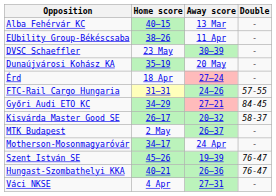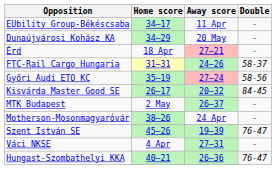 <table class="wikitable" style="text-align: center">
 <tr>
 <th>Opposition</th>
 <th>Home score</th>
 <th>Away score</th>
 <th>Double</th>
 </tr>
 <tr>
-<td align="left"><a href='#'>Alba Fehérvár KC</a></td>
-<td bgcolor=#BBF3BB><a href='#'>40–15</a></td>
-<td><a href='#'>13 Mar</a></td>
-<td><em> -</em></td>
-</tr>
-<tr>
 <td align="left"><a href='#'>EUbility Group-Békéscsaba</a></td>
-<td bgcolor=#BBF3BB><a href='#'>38–26</a></td>
+<td bgcolor=#BBF3BB><a href='#'>34–17</a></td>
 <td><a href='#'>11 Apr</a></td>
 <td><em> -</em></td>
 </tr>
 <tr>
-<td align="left"><a href='#'>DVSC Schaeffler</a></td>
-<td><a href='#'>23 May</a></td>
-<td bgcolor=#BBF3BB><a href='#'>30–39</a></td>
-<td><em> -</em></td>
-</tr>
-<tr>
 <td align="left"><a href='#'>Dunaújvárosi Kohász KA</a></td>
-<td bgcolor=#BBF3BB><a href='#'>35–19</a></td>
+<td bgcolor=#BBF3BB><a href='#'>34–29</a></td>
 <td><a href='#'>20 May</a></td>
 <td><em> -</em></td>
 </tr>
 <tr>
 <td align="left"><a href='#'>Érd</a></td>
 <td><a href='#'>18 Apr</a></td>
-<td bgcolor=#FFBBBB><a href='#'>27–24</a></td>
+<td bgcolor=#FFBBBB><a href='#'>27–21</a></td>
 <td><em> -</em></td>
 </tr>
 <tr>
 <td align="left"><a href='#'>FTC-Rail Cargo Hungaria</a></td>
 <td bgcolor=#FFFFBB><a href='#'>31–31</a></td>
 <td bgcolor=#BBF3BB><a href='#'>24–26</a></td>
-<td><em>57-55</em></td>
+<td><em>58-37</em></td>
 </tr>
 <tr>
 <td align="left"><a href='#'>Győri Audi ETO KC</a></td>
-<td bgcolor=#BBF3BB><a href='#'>34–29</a></td>
-<td bgcolor=#FFBBBB><a href='#'>27–21</a></td>
-<td><em>84-45</em></td>
+<td bgcolor=#BBF3BB><a href='#'>35–19</a></td>
+<td bgcolor=#FFBBBB><a href='#'>27–24</a></td>
+<td><em>58-56</em></td>
 </tr>
 <tr>
 <td align="left"><a href='#'>Kisvárda Master Good SE</a></td>
 <td bgcolor=#BBF3BB><a href='#'>26–17</a></td>
 <td bgcolor=#BBF3BB><a href='#'>20–32</a></td>
-<td><em>58-37</em></td>
+<td><em>84-45</em></td>
 </tr>
 <tr>
 <td align="left"><a href='#'>MTK Budapest</a></td>
 <td><a href='#'>2 May</a></td>
 <td bgcolor=#BBF3BB><a href='#'>26–37</a></td>
 <td><em> -</em></td>
 </tr>
 <tr>
 <td align="left"><a href='#'>Motherson-Mosonmagyaróvár</a></td>
-<td bgcolor=#BBF3BB><a href='#'>34–17</a></td>
+<td bgcolor=#BBF3BB><a href='#'>38–26</a></td>
 <td><a href='#'>24 Apr</a></td>
 <td><em> -</em></td>
 </tr>
 <tr>
 <td align="left"><a href='#'>Szent István SE</a></td>
 <td bgcolor=#BBF3BB><a href='#'>45–26</a></td>
 <td bgcolor=#BBF3BB><a href='#'>19–39</a></td>
 <td><em>76-47</em></td>
 </tr>
 <tr>
+<td align="left"><a href='#'>Váci NKSE</a></td>
+<td><a href='#'>4 Apr</a></td>
+<td bgcolor=#BBF3BB><a href='#'>27–31</a></td>
+<td><em> -</em></td>
+</tr>
+<tr>
 <td align="left"><a href='#'>Hungast-Szombathelyi KKA</a></td>
 <td bgcolor=#BBF3BB><a href='#'>40–21</a></td>
 <td bgcolor=#BBF3BB><a href='#'>26–36</a></td>
 <td><em>76-47</em></td>
 </tr>
-<tr>
-<td align="left"><a href='#'>Váci NKSE</a></td>
-<td><a href='#'>4 Apr</a></td>
-<td bgcolor=#BBF3BB><a href='#'>27–31</a></td>
-<td><em> -</em></td>
-</tr>
 </table>
